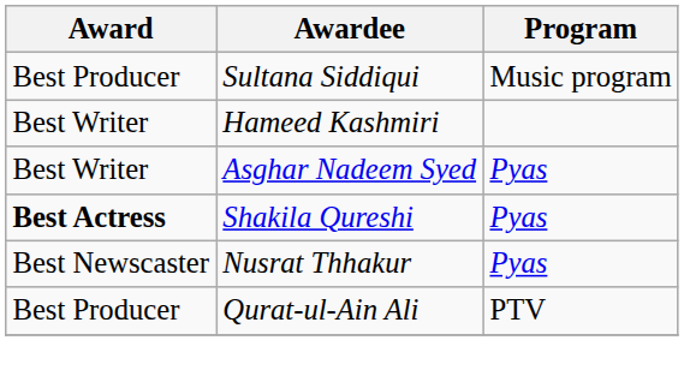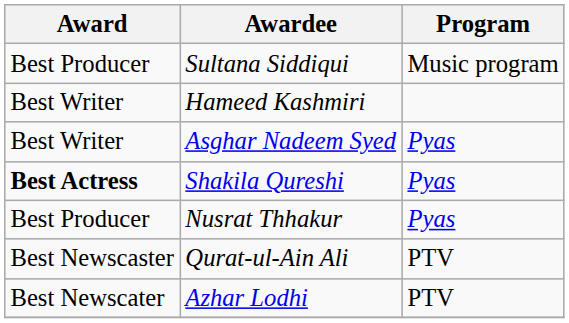 <table class="wikitable">
 <tr>
 <th>Award</th>
 <th>Awardee</th>
 <th>Program</th>
 </tr>
 <tr>
 <td>Best Producer</td>
 <td><em>Sultana Siddiqui</em></td>
 <td>Music program</td>
 </tr>
 <tr>
 <td>Best Writer</td>
 <td><em>Hameed Kashmiri</em></td>
 <td></td>
 </tr>
 <tr>
 <td>Best Writer</td>
 <td><em><a href='#'>Asghar Nadeem Syed</a></em></td>
 <td><em><a href='#'>Pyas</a></em></td>
 </tr>
 <tr>
 <td><strong>Best Actress</strong></td>
 <td><em><a href='#'>Shakila Qureshi</a></em></td>
 <td><em><a href='#'>Pyas</a></em></td>
 </tr>
 <tr>
-<td>Best Newscaster</td>
+<td>Best Producer</td>
 <td><em>Nusrat Thhakur</em></td>
 <td><em><a href='#'>Pyas</a></em></td>
 </tr>
 <tr>
-<td>Best Producer</td>
+<td>Best Newscaster</td>
 <td><em>Qurat-ul-Ain Ali</em></td>
+<td>PTV</td>
+</tr>
+<tr>
+<td>Best Newscater</td>
+<td><em><a href='#'>Azhar Lodhi</a></em></td>
 <td>PTV</td>
 </tr>
 <tr>
 </tr>
 </table>
